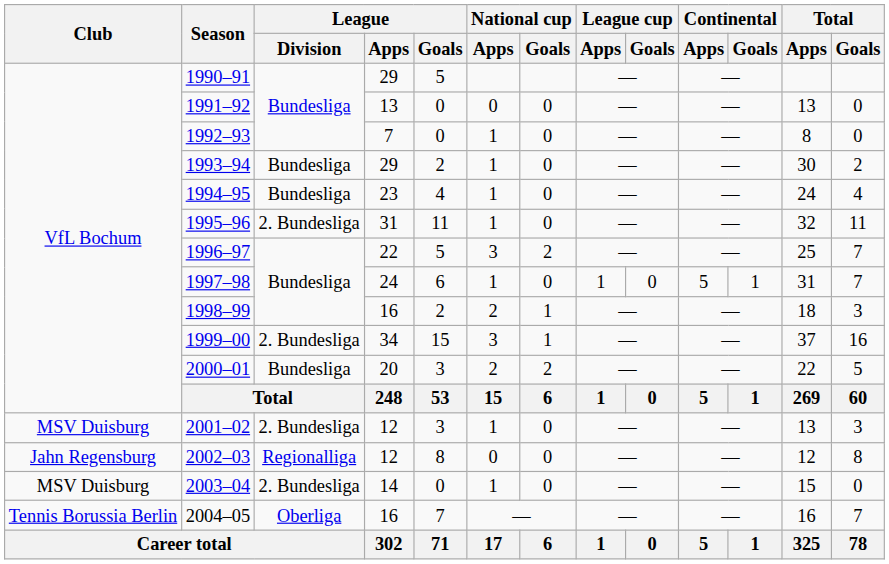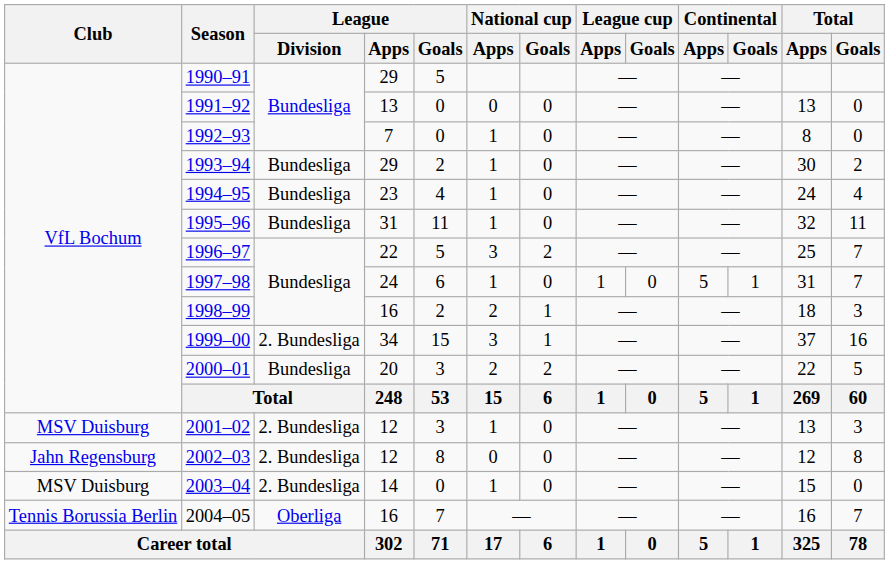 <table class="wikitable" style="text-align:center">
 <tr>
 <th rowspan="2">Club</th>
 <th rowspan="2">Season</th>
 <th colspan="3">League</th>
 <th colspan="2">National cup</th>
 <th colspan="2">League cup</th>
 <th colspan="2">Continental</th>
 <th colspan="2">Total</th>
 </tr>
 <tr>
 <th>Division</th>
 <th>Apps</th>
 <th>Goals</th>
 <th>Apps</th>
 <th>Goals</th>
 <th>Apps</th>
 <th>Goals</th>
 <th>Apps</th>
 <th>Goals</th>
 <th>Apps</th>
 <th>Goals</th>
 </tr>
 <tr>
 <td rowspan="12"><a href='#'>VfL Bochum</a></td>
 <td><a href='#'>1990–91</a></td>
 <td rowspan="3"><a href='#'>Bundesliga</a></td>
 <td>29</td>
 <td>5</td>
 <td></td>
 <td></td>
 <td colspan="2">—</td>
 <td colspan="2">—</td>
 <td></td>
 <td></td>
 </tr>
 <tr>
 <td><a href='#'>1991–92</a></td>
 <td>13</td>
 <td>0</td>
 <td>0</td>
 <td>0</td>
 <td colspan="2">—</td>
 <td colspan="2">—</td>
 <td>13</td>
 <td>0</td>
 </tr>
 <tr>
 <td><a href='#'>1992–93</a></td>
 <td>7</td>
 <td>0</td>
 <td>1</td>
 <td>0</td>
 <td colspan="2">—</td>
 <td colspan="2">—</td>
 <td>8</td>
 <td>0</td>
 </tr>
 <tr>
 <td><a href='#'>1993–94</a></td>
 <td>Bundesliga</td>
 <td>29</td>
 <td>2</td>
 <td>1</td>
 <td>0</td>
 <td colspan="2">—</td>
 <td colspan="2">—</td>
 <td>30</td>
 <td>2</td>
 </tr>
 <tr>
 <td><a href='#'>1994–95</a></td>
 <td>Bundesliga</td>
 <td>23</td>
 <td>4</td>
 <td>1</td>
 <td>0</td>
 <td colspan="2">—</td>
 <td colspan="2">—</td>
 <td>24</td>
 <td>4</td>
 </tr>
 <tr>
 <td><a href='#'>1995–96</a></td>
-<td>2. Bundesliga</td>
+<td>Bundesliga</td>
 <td>31</td>
 <td>11</td>
 <td>1</td>
 <td>0</td>
 <td colspan="2">—</td>
 <td colspan="2">—</td>
 <td>32</td>
 <td>11</td>
 </tr>
 <tr>
 <td><a href='#'>1996–97</a></td>
 <td rowspan="3">Bundesliga</td>
 <td>22</td>
 <td>5</td>
 <td>3</td>
 <td>2</td>
 <td colspan="2">—</td>
 <td colspan="2">—</td>
 <td>25</td>
 <td>7</td>
 </tr>
 <tr>
 <td><a href='#'>1997–98</a></td>
 <td>24</td>
 <td>6</td>
 <td>1</td>
 <td>0</td>
 <td>1</td>
 <td>0</td>
 <td>5</td>
 <td>1</td>
 <td>31</td>
 <td>7</td>
 </tr>
 <tr>
 <td><a href='#'>1998–99</a></td>
 <td>16</td>
 <td>2</td>
 <td>2</td>
 <td>1</td>
 <td colspan="2">—</td>
 <td colspan="2">—</td>
 <td>18</td>
 <td>3</td>
 </tr>
 <tr>
 <td><a href='#'>1999–00</a></td>
 <td>2. Bundesliga</td>
 <td>34</td>
 <td>15</td>
 <td>3</td>
 <td>1</td>
 <td colspan="2">—</td>
 <td colspan="2">—</td>
 <td>37</td>
 <td>16</td>
 </tr>
 <tr>
 <td><a href='#'>2000–01</a></td>
 <td>Bundesliga</td>
 <td>20</td>
 <td>3</td>
 <td>2</td>
 <td>2</td>
 <td colspan="2">—</td>
 <td colspan="2">—</td>
 <td>22</td>
 <td>5</td>
 </tr>
 <tr>
 <th colspan=2>Total</th>
 <th>248</th>
 <th>53</th>
 <th>15</th>
 <th>6</th>
 <th>1</th>
 <th>0</th>
 <th>5</th>
 <th>1</th>
 <th>269</th>
 <th>60</th>
 </tr>
 <tr>
 <td><a href='#'>MSV Duisburg</a></td>
 <td><a href='#'>2001–02</a></td>
 <td>2. Bundesliga</td>
 <td>12</td>
 <td>3</td>
 <td>1</td>
 <td>0</td>
 <td colspan="2">—</td>
 <td colspan="2">—</td>
 <td>13</td>
 <td>3</td>
 </tr>
 <tr>
 <td><a href='#'>Jahn Regensburg</a></td>
 <td><a href='#'>2002–03</a></td>
-<td><a href='#'>Regionalliga</a></td>
+<td>2. Bundesliga</td>
 <td>12</td>
 <td>8</td>
 <td>0</td>
 <td>0</td>
 <td colspan="2">—</td>
 <td colspan="2">—</td>
 <td>12</td>
 <td>8</td>
 </tr>
 <tr>
 <td>MSV Duisburg</td>
 <td><a href='#'>2003–04</a></td>
 <td>2. Bundesliga</td>
 <td>14</td>
 <td>0</td>
 <td>1</td>
 <td>0</td>
 <td colspan="2">—</td>
 <td colspan="2">—</td>
 <td>15</td>
 <td>0</td>
 </tr>
 <tr>
 <td><a href='#'>Tennis Borussia Berlin</a></td>
 <td>2004–05</td>
 <td><a href='#'>Oberliga</a></td>
 <td>16</td>
 <td>7</td>
 <td colspan="2">—</td>
 <td colspan="2">—</td>
 <td colspan="2">—</td>
 <td>16</td>
 <td>7</td>
 </tr>
 <tr>
 <th colspan="3">Career total</th>
 <th>302</th>
 <th>71</th>
 <th>17</th>
 <th>6</th>
 <th>1</th>
 <th>0</th>
 <th>5</th>
 <th>1</th>
 <th>325</th>
 <th>78</th>
 </tr>
 </table>
